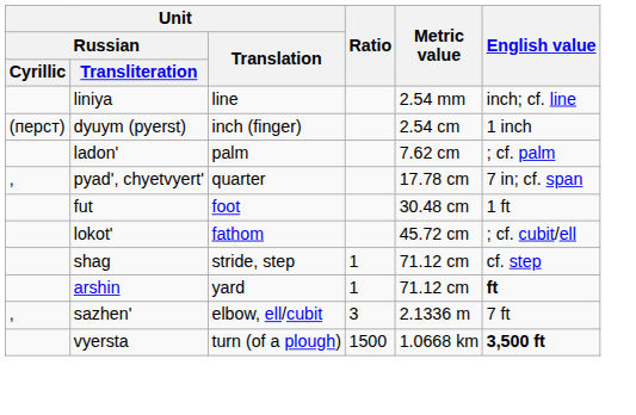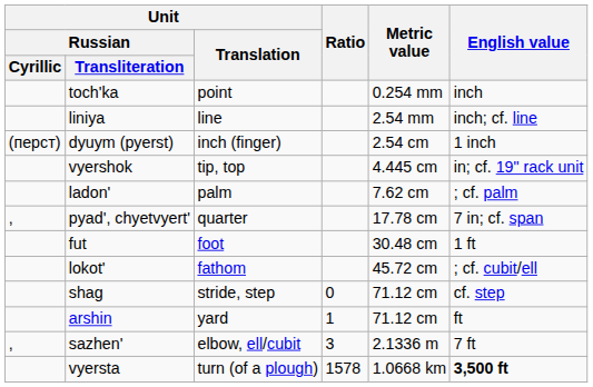 <table class="wikitable">
 <tr>
 <th colspan=3>Unit</th>
 <th rowspan=3>Ratio</th>
 <th rowspan=3>Metric<br>value</th>
 <th rowspan=3><a href='#'>English value</a></th>
 </tr>
 <tr>
 <th colspan=2>Russian</th>
 <th rowspan=2>Translation</th>
 </tr>
 <tr>
 <th>Cyrillic</th>
 <th><a href='#'>Transliteration</a></th>
 </tr>
 <tr>
 <td></td>
+<td>toch'ka</td>
+<td>point</td>
+<td></td>
+<td>0.254 mm</td>
+<td> inch</td>
+</tr>
+<tr>
+<td></td>
 <td>liniya</td>
 <td>line</td>
 <td></td>
 <td>2.54 mm</td>
 <td> inch; cf. <a href='#'>line</a></td>
 </tr>
 <tr>
 <td> (перст)</td>
 <td>dyuym (pyerst)</td>
 <td>inch (finger)</td>
 <td></td>
 <td>2.54 cm</td>
 <td>1 inch</td>
+</tr>
+<tr>
+<td></td>
+<td>vyershok</td>
+<td>tip, top</td>
+<td></td>
+<td>4.445 cm</td>
+<td> in; cf. <a href='#'>19" rack unit</a></td>
 </tr>
 <tr>
 <td></td>
 <td>ladon'</td>
 <td>palm</td>
 <td></td>
 <td>7.62 cm</td>
 <td>; cf. <a href='#'>palm</a></td>
 </tr>
 <tr>
 <td>, </td>
 <td>pyad', chyetvyert'</td>
 <td>quarter</td>
 <td></td>
 <td>17.78 cm</td>
 <td>7 in; cf. <a href='#'>span</a></td>
 </tr>
 <tr>
 <td></td>
 <td>fut</td>
 <td><a href='#'>foot</a></td>
 <td></td>
 <td>30.48 cm</td>
 <td>1 ft</td>
 </tr>
 <tr>
 <td></td>
 <td>lokot'</td>
 <td><a href='#'>fathom</a></td>
 <td></td>
 <td>45.72 cm</td>
 <td>; cf. <a href='#'>cubit</a>/<a href='#'>ell</a></td>
 </tr>
 <tr>
 <td></td>
 <td>shag</td>
 <td>stride, step</td>
-<td>1</td>
+<td>0</td>
 <td>71.12 cm</td>
 <td>cf. <a href='#'>step</a></td>
 </tr>
 <tr>
 <td></td>
 <td><a href='#'>arshin</a></td>
 <td>yard</td>
 <td>1</td>
 <td>71.12 cm</td>
-<td><strong> ft </strong></td>
+<td> ft </td>
 </tr>
 <tr>
 <td>, </td>
 <td>sazhen'</td>
 <td>elbow, <a href='#'>ell</a>/<a href='#'>cubit</a></td>
 <td>3</td>
 <td>2.1336 m</td>
 <td>7 ft</td>
 </tr>
 <tr>
 <td></td>
 <td>vyersta</td>
 <td>turn (of a <a href='#'>plough</a>)</td>
-<td>1500</td>
+<td>1578</td>
 <td>1.0668 km</td>
 <td><strong>3,500 ft </strong></td>
 </tr>
 </table>
